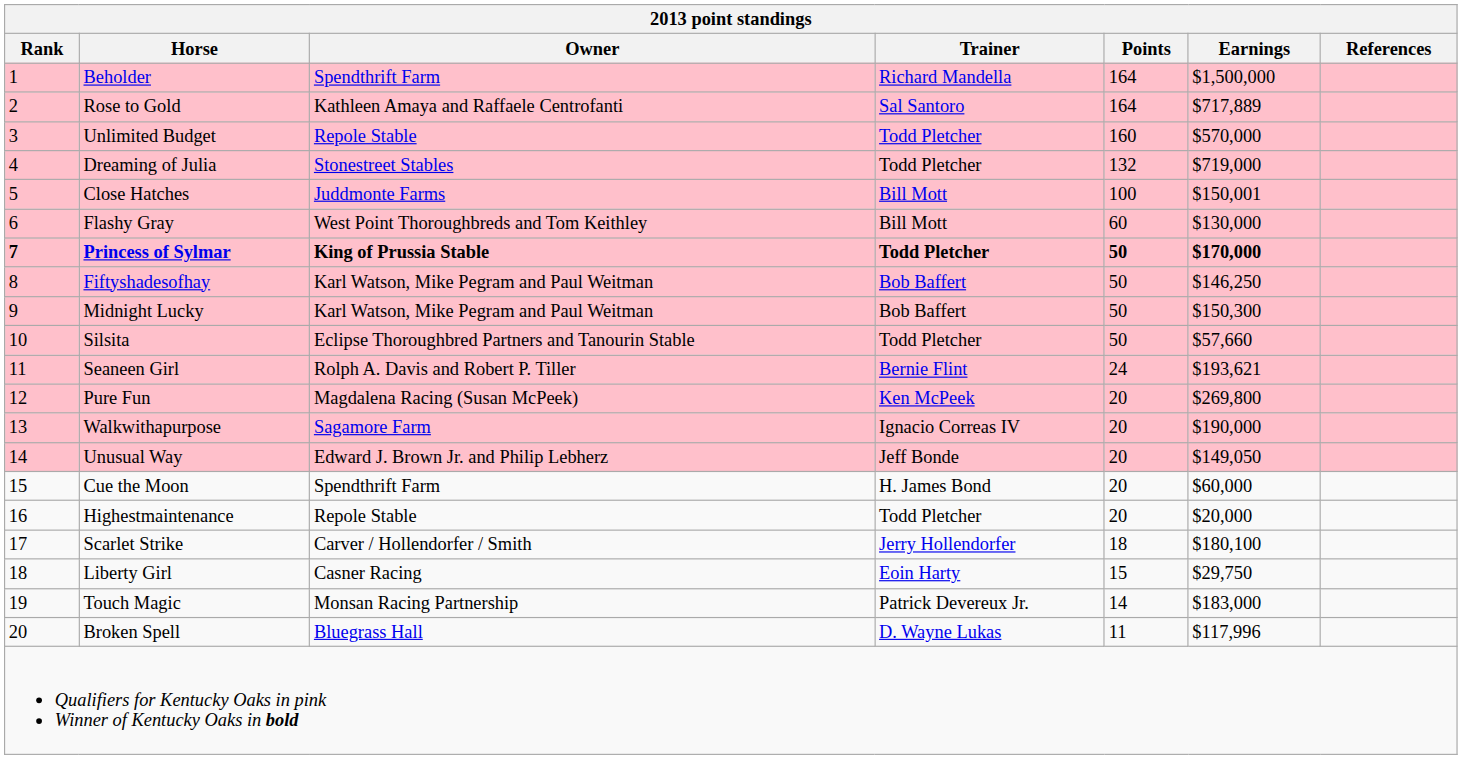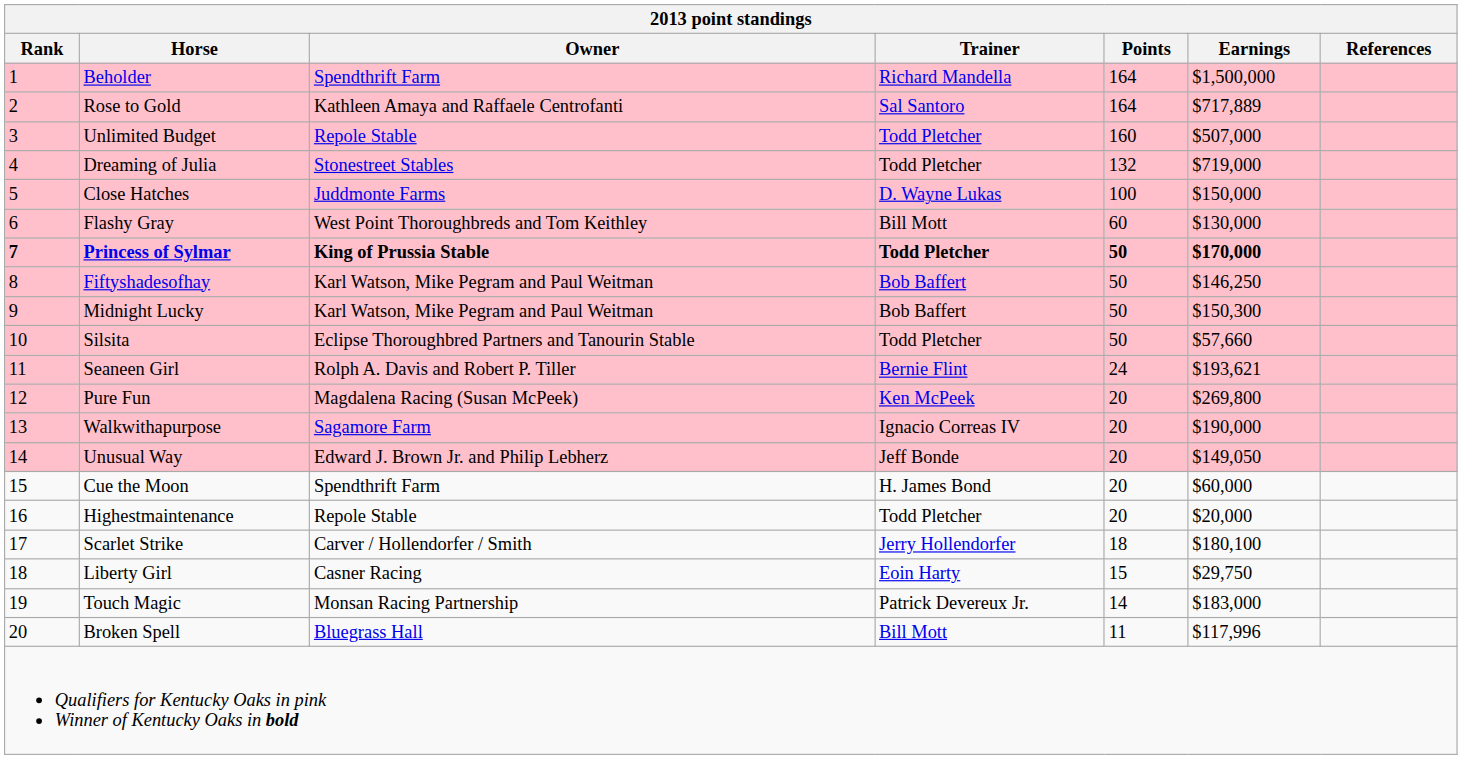 <table class="wikitable" style="width:100%">
 <tr>
 <th colspan="7">2013 point standings</th>
 </tr>
 <tr>
 <th>Rank</th>
 <th>Horse</th>
 <th>Owner</th>
 <th>Trainer</th>
 <th>Points</th>
 <th>Earnings</th>
 <th>References</th>
 </tr>
 <tr>
 <td style="background:pink;">1</td>
 <td style="background:pink;"><a href='#'>Beholder</a></td>
 <td style="background:pink;"><a href='#'>Spendthrift Farm</a></td>
 <td style="background:pink;"><a href='#'>Richard Mandella</a></td>
 <td style="background:pink;">164</td>
 <td style="background:pink;">$1,500,000</td>
 <td style="background:pink;"></td>
 </tr>
 <tr style="background:pink;">
 <td>2</td>
 <td>Rose to Gold</td>
 <td>Kathleen Amaya and Raffaele Centrofanti</td>
 <td><a href='#'>Sal Santoro</a></td>
 <td>164</td>
 <td>$717,889</td>
 <td></td>
 </tr>
 <tr style="background:pink;">
 <td>3</td>
 <td>Unlimited Budget</td>
 <td><a href='#'>Repole Stable</a></td>
 <td><a href='#'>Todd Pletcher</a></td>
 <td>160</td>
-<td>$570,000</td>
+<td>$507,000</td>
 <td></td>
 </tr>
 <tr style="background:pink;">
 <td>4</td>
 <td>Dreaming of Julia</td>
 <td><a href='#'>Stonestreet Stables</a></td>
 <td>Todd Pletcher</td>
 <td>132</td>
 <td>$719,000</td>
 <td></td>
 </tr>
 <tr style="background:pink;">
 <td>5</td>
 <td>Close Hatches</td>
 <td><a href='#'>Juddmonte Farms</a></td>
-<td><a href='#'>Bill Mott</a></td>
+<td><a href='#'>D. Wayne Lukas</a></td>
 <td>100</td>
-<td>$150,001</td>
+<td>$150,000</td>
 <td></td>
 </tr>
 <tr style="background:pink;">
 <td>6</td>
 <td>Flashy Gray</td>
 <td>West Point Thoroughbreds and Tom Keithley</td>
 <td>Bill Mott</td>
 <td>60</td>
 <td>$130,000</td>
 <td></td>
 </tr>
 <tr style="background:pink;">
 <td><strong>7</strong></td>
 <td><strong><a href='#'>Princess of Sylmar</a></strong></td>
 <td><strong>King of Prussia Stable</strong></td>
 <td><strong>Todd Pletcher</strong></td>
 <td><strong>50</strong></td>
 <td><strong>$170,000</strong></td>
 <td></td>
 </tr>
 <tr style="background:pink;">
 <td>8</td>
 <td><a href='#'>Fiftyshadesofhay</a></td>
 <td>Karl Watson, Mike Pegram and Paul Weitman</td>
 <td><a href='#'>Bob Baffert</a></td>
 <td>50</td>
 <td>$146,250</td>
 <td></td>
 </tr>
 <tr style="background:pink;">
 <td>9</td>
 <td>Midnight Lucky</td>
 <td>Karl Watson, Mike Pegram and Paul Weitman</td>
 <td>Bob Baffert</td>
 <td>50</td>
 <td>$150,300</td>
 <td></td>
 </tr>
 <tr style="background:pink;">
 <td>10</td>
 <td>Silsita</td>
 <td>Eclipse Thoroughbred Partners and Tanourin Stable</td>
 <td>Todd Pletcher</td>
 <td>50</td>
 <td>$57,660</td>
 <td></td>
 </tr>
 <tr>
 <td style="background:pink;">11</td>
 <td style="background:pink;">Seaneen Girl</td>
 <td style="background:pink;">Rolph A. Davis and Robert P. Tiller</td>
 <td style="background:pink;"><a href='#'>Bernie Flint</a></td>
 <td style="background:pink;">24</td>
 <td style="background:pink;">$193,621</td>
 <td style="background:pink;"></td>
 </tr>
 <tr style="background:pink;">
 <td>12</td>
 <td>Pure Fun</td>
 <td>Magdalena Racing (Susan McPeek)</td>
 <td><a href='#'>Ken McPeek</a></td>
 <td>20</td>
 <td>$269,800</td>
 <td></td>
 </tr>
 <tr style="background:pink;">
 <td>13</td>
 <td>Walkwithapurpose</td>
 <td><a href='#'>Sagamore Farm</a></td>
 <td>Ignacio Correas IV</td>
 <td>20</td>
 <td>$190,000</td>
 <td></td>
 </tr>
 <tr style="background:pink;">
 <td>14</td>
 <td>Unusual Way</td>
 <td>Edward J. Brown Jr. and Philip Lebherz</td>
 <td>Jeff Bonde</td>
 <td>20</td>
 <td>$149,050</td>
 <td></td>
 </tr>
 <tr>
 <td>15</td>
 <td>Cue the Moon</td>
 <td>Spendthrift Farm</td>
 <td>H. James Bond</td>
 <td>20</td>
 <td>$60,000</td>
 <td></td>
 </tr>
 <tr>
 <td>16</td>
 <td>Highestmaintenance</td>
 <td>Repole Stable</td>
 <td>Todd Pletcher</td>
 <td>20</td>
 <td>$20,000</td>
 <td></td>
 </tr>
 <tr>
 <td>17</td>
 <td>Scarlet Strike</td>
 <td>Carver / Hollendorfer / Smith</td>
 <td><a href='#'>Jerry Hollendorfer</a></td>
 <td>18</td>
 <td>$180,100</td>
 <td></td>
 </tr>
 <tr>
 <td>18</td>
 <td>Liberty Girl</td>
 <td>Casner Racing</td>
 <td><a href='#'>Eoin Harty</a></td>
 <td>15</td>
 <td>$29,750</td>
 <td></td>
 </tr>
 <tr>
 <td>19</td>
 <td>Touch Magic</td>
 <td>Monsan Racing Partnership</td>
 <td>Patrick Devereux Jr.</td>
 <td>14</td>
 <td>$183,000</td>
 <td></td>
 </tr>
 <tr>
 <td>20</td>
 <td>Broken Spell</td>
 <td><a href='#'>Bluegrass Hall</a></td>
-<td><a href='#'>D. Wayne Lukas</a></td>
+<td><a href='#'>Bill Mott</a></td>
 <td>11</td>
 <td>$117,996</td>
 <td></td>
 </tr>
 <tr>
 <td colspan="7"><br><ul><li><em>Qualifiers for Kentucky Oaks in pink</em></li><li><em>Winner of Kentucky Oaks in <strong>bold<strong><em></li></ul></td>
 </tr>
 </table>
